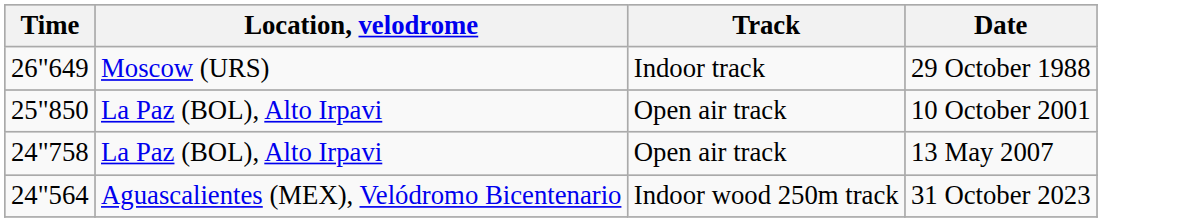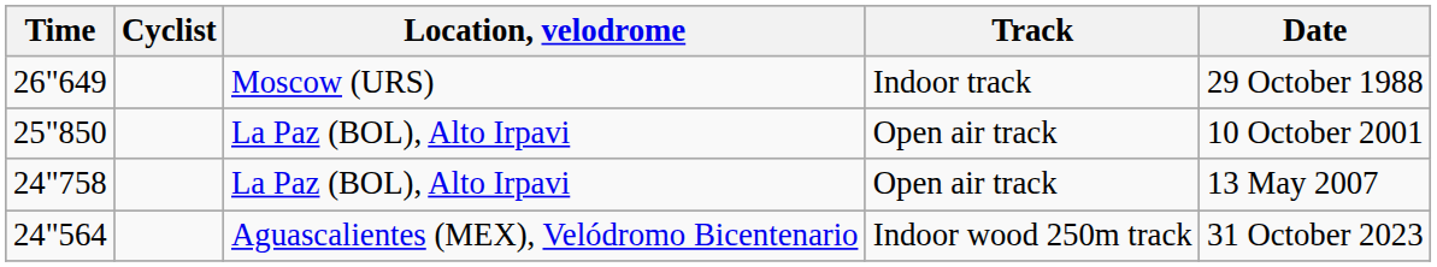 <table class="wikitable">
 <tr align="left">
 <th>Time</th>
+<th>Cyclist</th>
 <th>Location, <a href='#'>velodrome</a></th>
 <th>Track</th>
 <th>Date</th>
 </tr>
 <tr>
 <td>26"649</td>
+<td></td>
 <td><a href='#'>Moscow</a> (URS)</td>
 <td>Indoor track</td>
 <td>29 October 1988</td>
 </tr>
 <tr>
 <td>25"850</td>
+<td></td>
 <td><a href='#'>La Paz</a> (BOL), <a href='#'>Alto Irpavi</a></td>
 <td>Open air track</td>
 <td>10 October 2001</td>
 </tr>
 <tr>
 <td>24"758</td>
+<td></td>
 <td><a href='#'>La Paz</a> (BOL), <a href='#'>Alto Irpavi</a></td>
 <td>Open air track</td>
 <td>13 May 2007</td>
 </tr>
 <tr>
 <td>24"564</td>
+<td></td>
 <td><a href='#'>Aguascalientes</a> (MEX), <a href='#'>Velódromo Bicentenario</a></td>
 <td>Indoor wood 250m track</td>
 <td>31 October 2023</td>
 </tr>
 </table>
